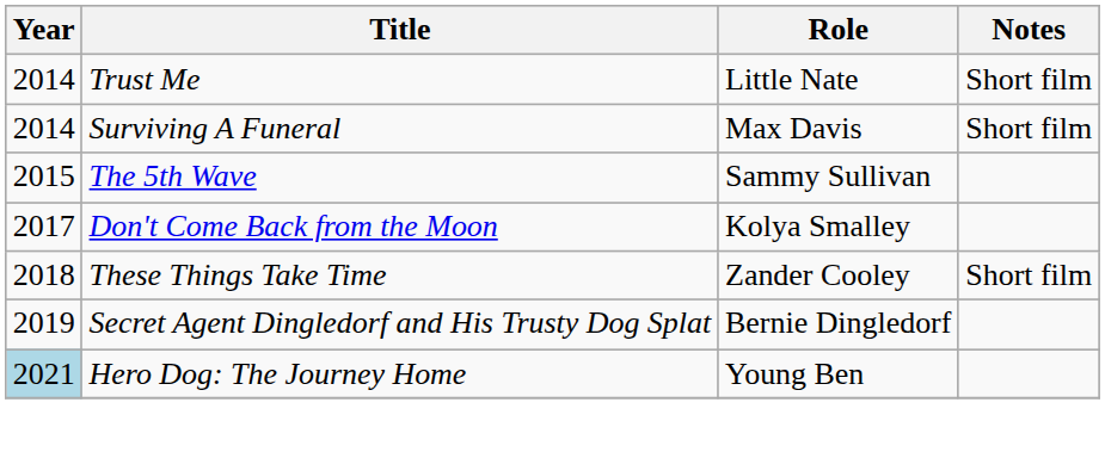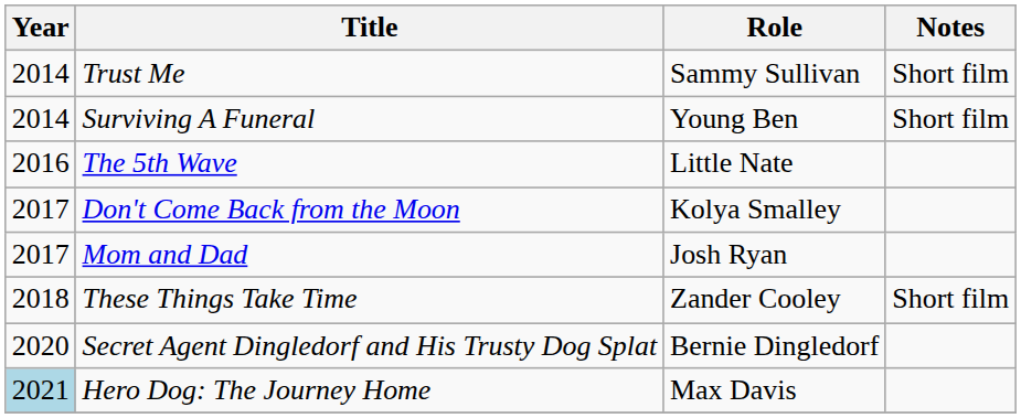 <table class="wikitable sortable">
 <tr>
 <th>Year</th>
 <th>Title</th>
 <th>Role</th>
 <th>Notes</th>
 </tr>
 <tr>
 <td>2014</td>
 <td><em>Trust Me</em></td>
-<td>Little Nate</td>
+<td>Sammy Sullivan</td>
 <td>Short film</td>
 </tr>
 <tr>
 <td>2014</td>
 <td><em>Surviving A Funeral</em></td>
-<td>Max Davis</td>
+<td>Young Ben</td>
 <td>Short film</td>
 </tr>
 <tr>
-<td>2015</td>
+<td>2016</td>
 <td><em><a href='#'>The 5th Wave</a></em></td>
-<td>Sammy Sullivan</td>
+<td>Little Nate</td>
 <td></td>
 </tr>
 <tr>
 <td>2017</td>
 <td><em><a href='#'>Don't Come Back from the Moon</a></em></td>
 <td>Kolya Smalley</td>
 <td></td>
 </tr>
 <tr>
+<td>2017</td>
+<td><em><a href='#'>Mom and Dad</a></em></td>
+<td>Josh Ryan</td>
+<td></td>
+</tr>
+<tr>
 <td>2018</td>
 <td><em>These Things Take Time</em></td>
 <td>Zander Cooley</td>
 <td>Short film</td>
 </tr>
 <tr>
-<td>2019</td>
+<td>2020</td>
 <td><em>Secret Agent Dingledorf and His Trusty Dog Splat</em></td>
 <td>Bernie Dingledorf</td>
 <td></td>
 </tr>
 <tr>
 <td style="background: lightblue;">2021</td>
 <td><em>Hero Dog: The Journey Home</em></td>
-<td>Young Ben</td>
+<td>Max Davis</td>
 <td></td>
 </tr>
 <tr>
 </tr>
 </table>
